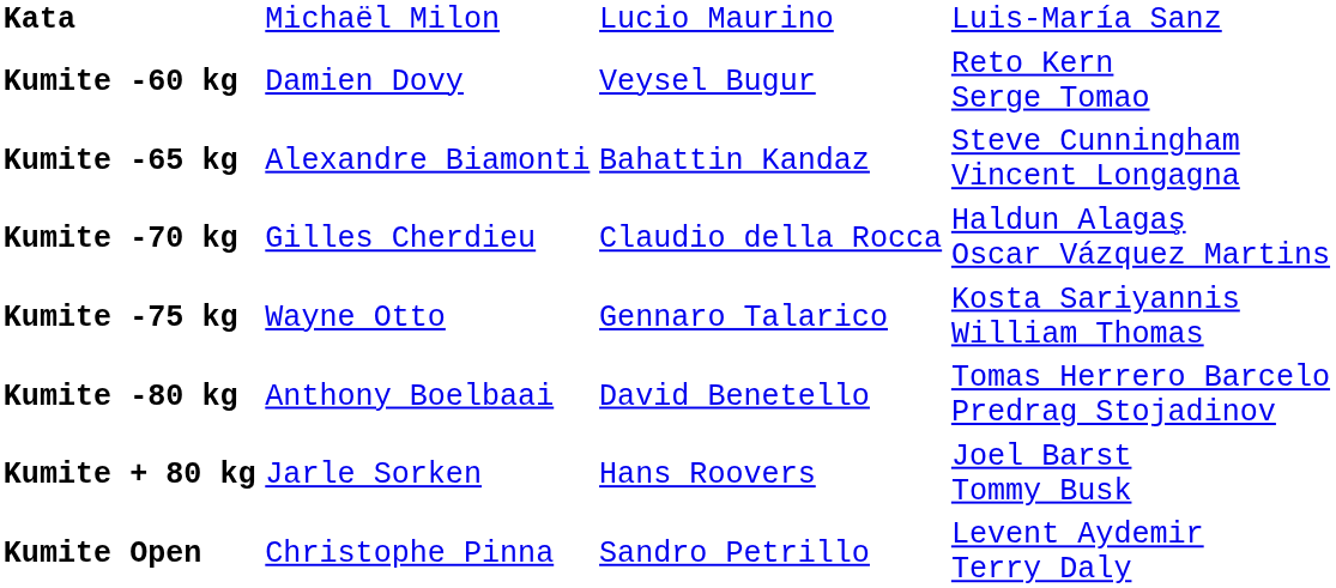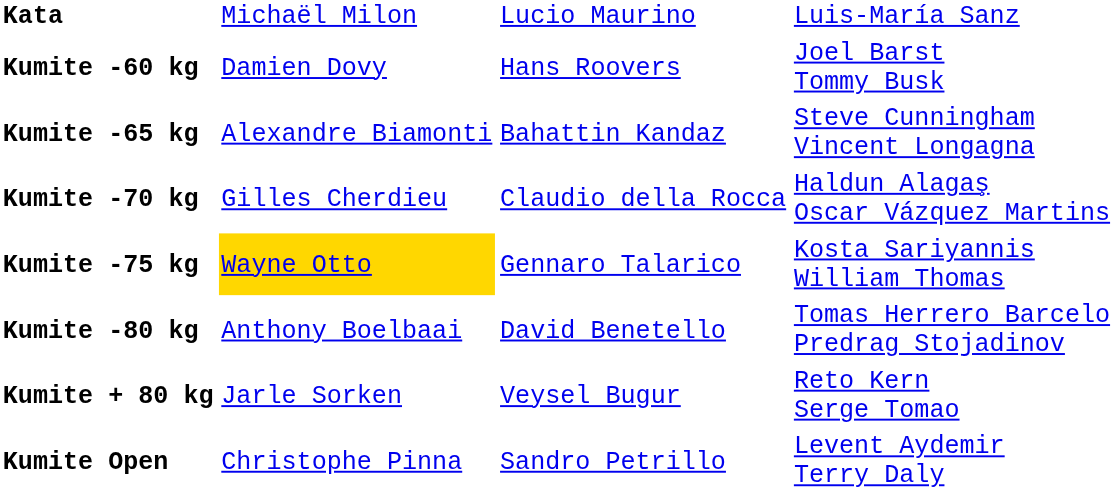 <table>
 <tr>
 <td><strong>Kata</strong></td>
 <td> <a href='#'>Michaël Milon</a></td>
 <td> <a href='#'>Lucio Maurino</a></td>
 <td> <a href='#'>Luis-María Sanz</a></td>
 </tr>
 <tr>
 <td><strong>Kumite -60 kg</strong></td>
 <td> <a href='#'>Damien Dovy</a></td>
-<td> <a href='#'>Veysel Bugur</a></td>
-<td> <a href='#'>Reto Kern</a> <br>  <a href='#'>Serge Tomao</a></td>
+<td> <a href='#'>Hans Roovers</a></td>
+<td> <a href='#'>Joel Barst</a> <br>  <a href='#'>Tommy Busk</a></td>
 </tr>
 <tr>
 <td><strong>Kumite -65 kg</strong></td>
 <td> <a href='#'>Alexandre Biamonti</a></td>
 <td> <a href='#'>Bahattin Kandaz</a></td>
 <td> <a href='#'>Steve Cunningham</a> <br>  <a href='#'>Vincent Longagna</a></td>
 </tr>
 <tr>
 <td><strong>Kumite -70 kg</strong></td>
 <td> <a href='#'>Gilles Cherdieu</a></td>
 <td> <a href='#'>Claudio della Rocca</a></td>
 <td> <a href='#'>Haldun Alagaş</a> <br>  <a href='#'>Oscar Vázquez Martins</a></td>
 </tr>
 <tr>
 <td><strong>Kumite -75 kg</strong></td>
-<td> <a href='#'>Wayne Otto</a></td>
+<td style="background: gold;"> <a href='#'>Wayne Otto</a></td>
 <td> <a href='#'>Gennaro Talarico</a></td>
 <td> <a href='#'>Kosta Sariyannis</a> <br>  <a href='#'>William Thomas</a></td>
 </tr>
 <tr>
 <td><strong>Kumite -80 kg</strong></td>
 <td> <a href='#'>Anthony Boelbaai</a></td>
 <td> <a href='#'>David Benetello</a></td>
 <td> <a href='#'>Tomas Herrero Barcelo</a> <br>  <a href='#'>Predrag Stojadinov</a></td>
 </tr>
 <tr>
 <td><strong>Kumite + 80 kg</strong></td>
 <td> <a href='#'>Jarle Sorken</a></td>
-<td> <a href='#'>Hans Roovers</a></td>
-<td> <a href='#'>Joel Barst</a> <br>  <a href='#'>Tommy Busk</a></td>
+<td> <a href='#'>Veysel Bugur</a></td>
+<td> <a href='#'>Reto Kern</a> <br>  <a href='#'>Serge Tomao</a></td>
 </tr>
 <tr>
 <td><strong>Kumite Open</strong></td>
 <td> <a href='#'>Christophe Pinna</a></td>
 <td> <a href='#'>Sandro Petrillo</a></td>
 <td> <a href='#'>Levent Aydemir</a> <br>  <a href='#'>Terry Daly</a></td>
 </tr>
 </table>
